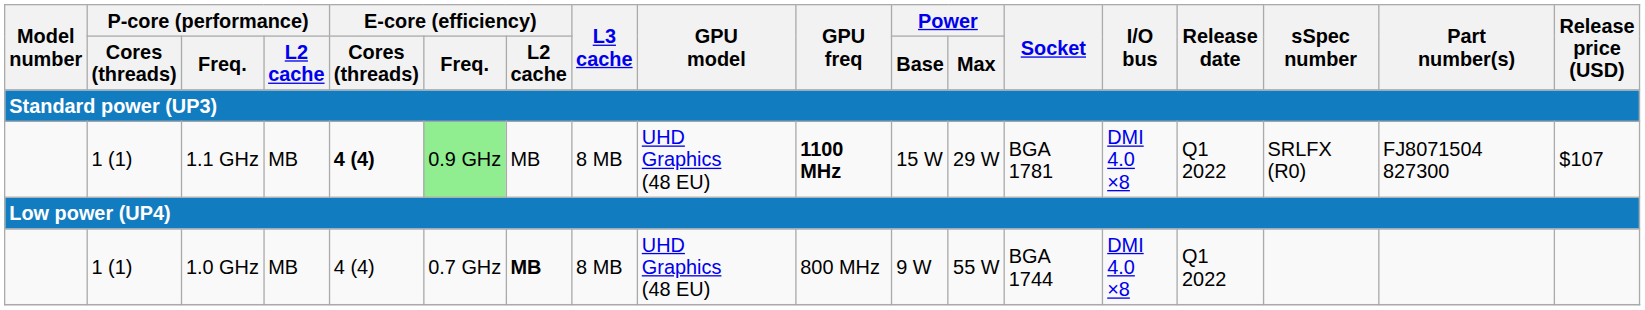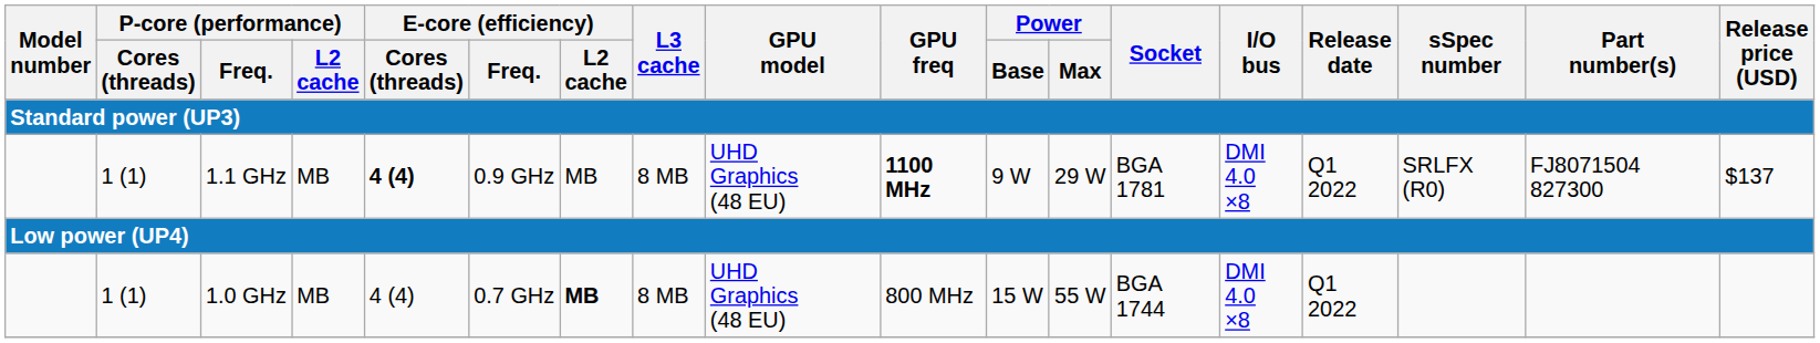 <table class="wikitable" style="font-size:95%">
 <tr>
 <th rowspan=2>Model<br>number</th>
 <th colspan=3>P-core (performance)</th>
 <th colspan=3>E-core (efficiency)</th>
 <th rowspan=2><a href='#'>L3<br>cache</a></th>
 <th rowspan=2>GPU<br>model</th>
 <th rowspan=2>GPU<br>freq</th>
 <th colspan=2><a href='#'>Power</a></th>
 <th rowspan=2><a href='#'>Socket</a></th>
 <th rowspan=2>I/O bus</th>
 <th rowspan=2>Release <br>date</th>
 <th rowspan=2>sSpec<br>number</th>
 <th rowspan=2>Part<br>number(s)</th>
 <th rowspan=2>Release<br>price <br>(USD)</th>
 </tr>
 <tr>
 <th>Cores<br>(threads)</th>
 <th>Freq. </th>
 <th><a href='#'>L2<br>cache</a></th>
 <th>Cores<br>(threads)</th>
 <th>Freq. </th>
 <th>L2<br>cache</th>
 <th>Base</th>
 <th>Max</th>
 </tr>
 <tr>
 <td align="left" colspan=20 style="background:#127cc1;color: white"><strong>Standard power (UP3)</strong></td>
 </tr>
 <tr>
 <td></td>
 <td>1 (1)</td>
 <td>1.1 GHz</td>
 <td> MB</td>
 <td><strong>4 (4)</strong></td>
-<td style="background: lightgreen;">0.9 GHz</td>
+<td>0.9 GHz</td>
 <td> MB</td>
 <td>8 MB</td>
 <td><a href='#'>UHD<br>Graphics</a> (48 EU)</td>
 <td><strong>1100 MHz</strong></td>
-<td>15 W</td>
+<td>9 W</td>
 <td>29 W</td>
 <td>BGA 1781</td>
 <td><a href='#'>DMI <br>4.0 <br>×8</a></td>
 <td>Q1 2022</td>
 <td>SRLFX (R0)</td>
 <td>FJ8071504 827300</td>
-<td>$107</td>
+<td>$137</td>
 </tr>
 <tr>
 <td align="left" colspan=20 style="background:#127cc1;color: white"><strong>Low power (UP4)</strong></td>
 </tr>
 <tr>
 <td></td>
 <td>1 (1)</td>
 <td>1.0 GHz</td>
 <td> MB</td>
 <td>4 (4)</td>
 <td>0.7 GHz</td>
 <td><strong> MB</strong></td>
 <td>8 MB</td>
 <td><a href='#'>UHD <br>Graphics</a> (48 EU)</td>
 <td>800 MHz</td>
-<td>9 W</td>
+<td>15 W</td>
 <td>55 W</td>
 <td>BGA 1744</td>
 <td><a href='#'>DMI <br>4.0 <br>×8</a></td>
 <td>Q1 2022</td>
 <td></td>
 <td></td>
 <td></td>
 </tr>
 <tr>
 </tr>
 </table>
